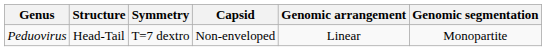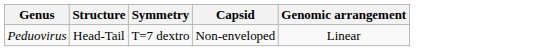 <table class="wikitable sortable" style="text-align:center">
 <tr>
 <th>Genus</th>
 <th>Structure</th>
 <th>Symmetry</th>
 <th>Capsid</th>
 <th>Genomic arrangement</th>
-<th>Genomic segmentation</th>
 </tr>
 <tr>
 <td><em>Peduovirus</em></td>
 <td>Head-Tail</td>
 <td>T=7 dextro</td>
 <td>Non-enveloped</td>
 <td>Linear</td>
-<td>Monopartite</td>
 </tr>
 </table>
